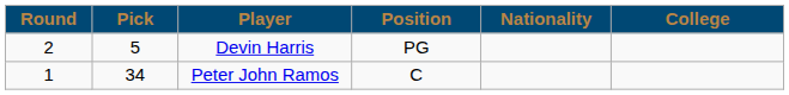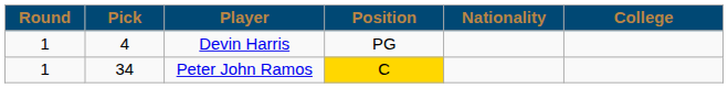 <table class="wikitable sortable sortable">
 <tr>
 <th style="background:#004874; color:#BA8545" width="10%">Round</th>
 <th style="background:#004874; color:#BA8545" width="10%">Pick</th>
 <th style="background:#004874; color:#BA8545" width="20%">Player</th>
 <th style="background:#004874; color:#BA8545" width="15%">Position</th>
 <th style="background:#004874; color:#BA8545" width="15%">Nationality</th>
 <th style="background:#004874; color:#BA8545" width="20%">College</th>
 </tr>
 <tr style="text-align: center">
-<td>2</td>
-<td>5</td>
+<td>1</td>
+<td>4</td>
 <td><a href='#'>Devin Harris</a></td>
 <td>PG</td>
 <td></td>
 <td></td>
 </tr>
 <tr style="text-align: center">
 <td>1</td>
 <td>34</td>
 <td><a href='#'>Peter John Ramos</a></td>
-<td>C</td>
+<td style="background: gold;">C</td>
 <td></td>
 <td></td>
 </tr>
 </table>
